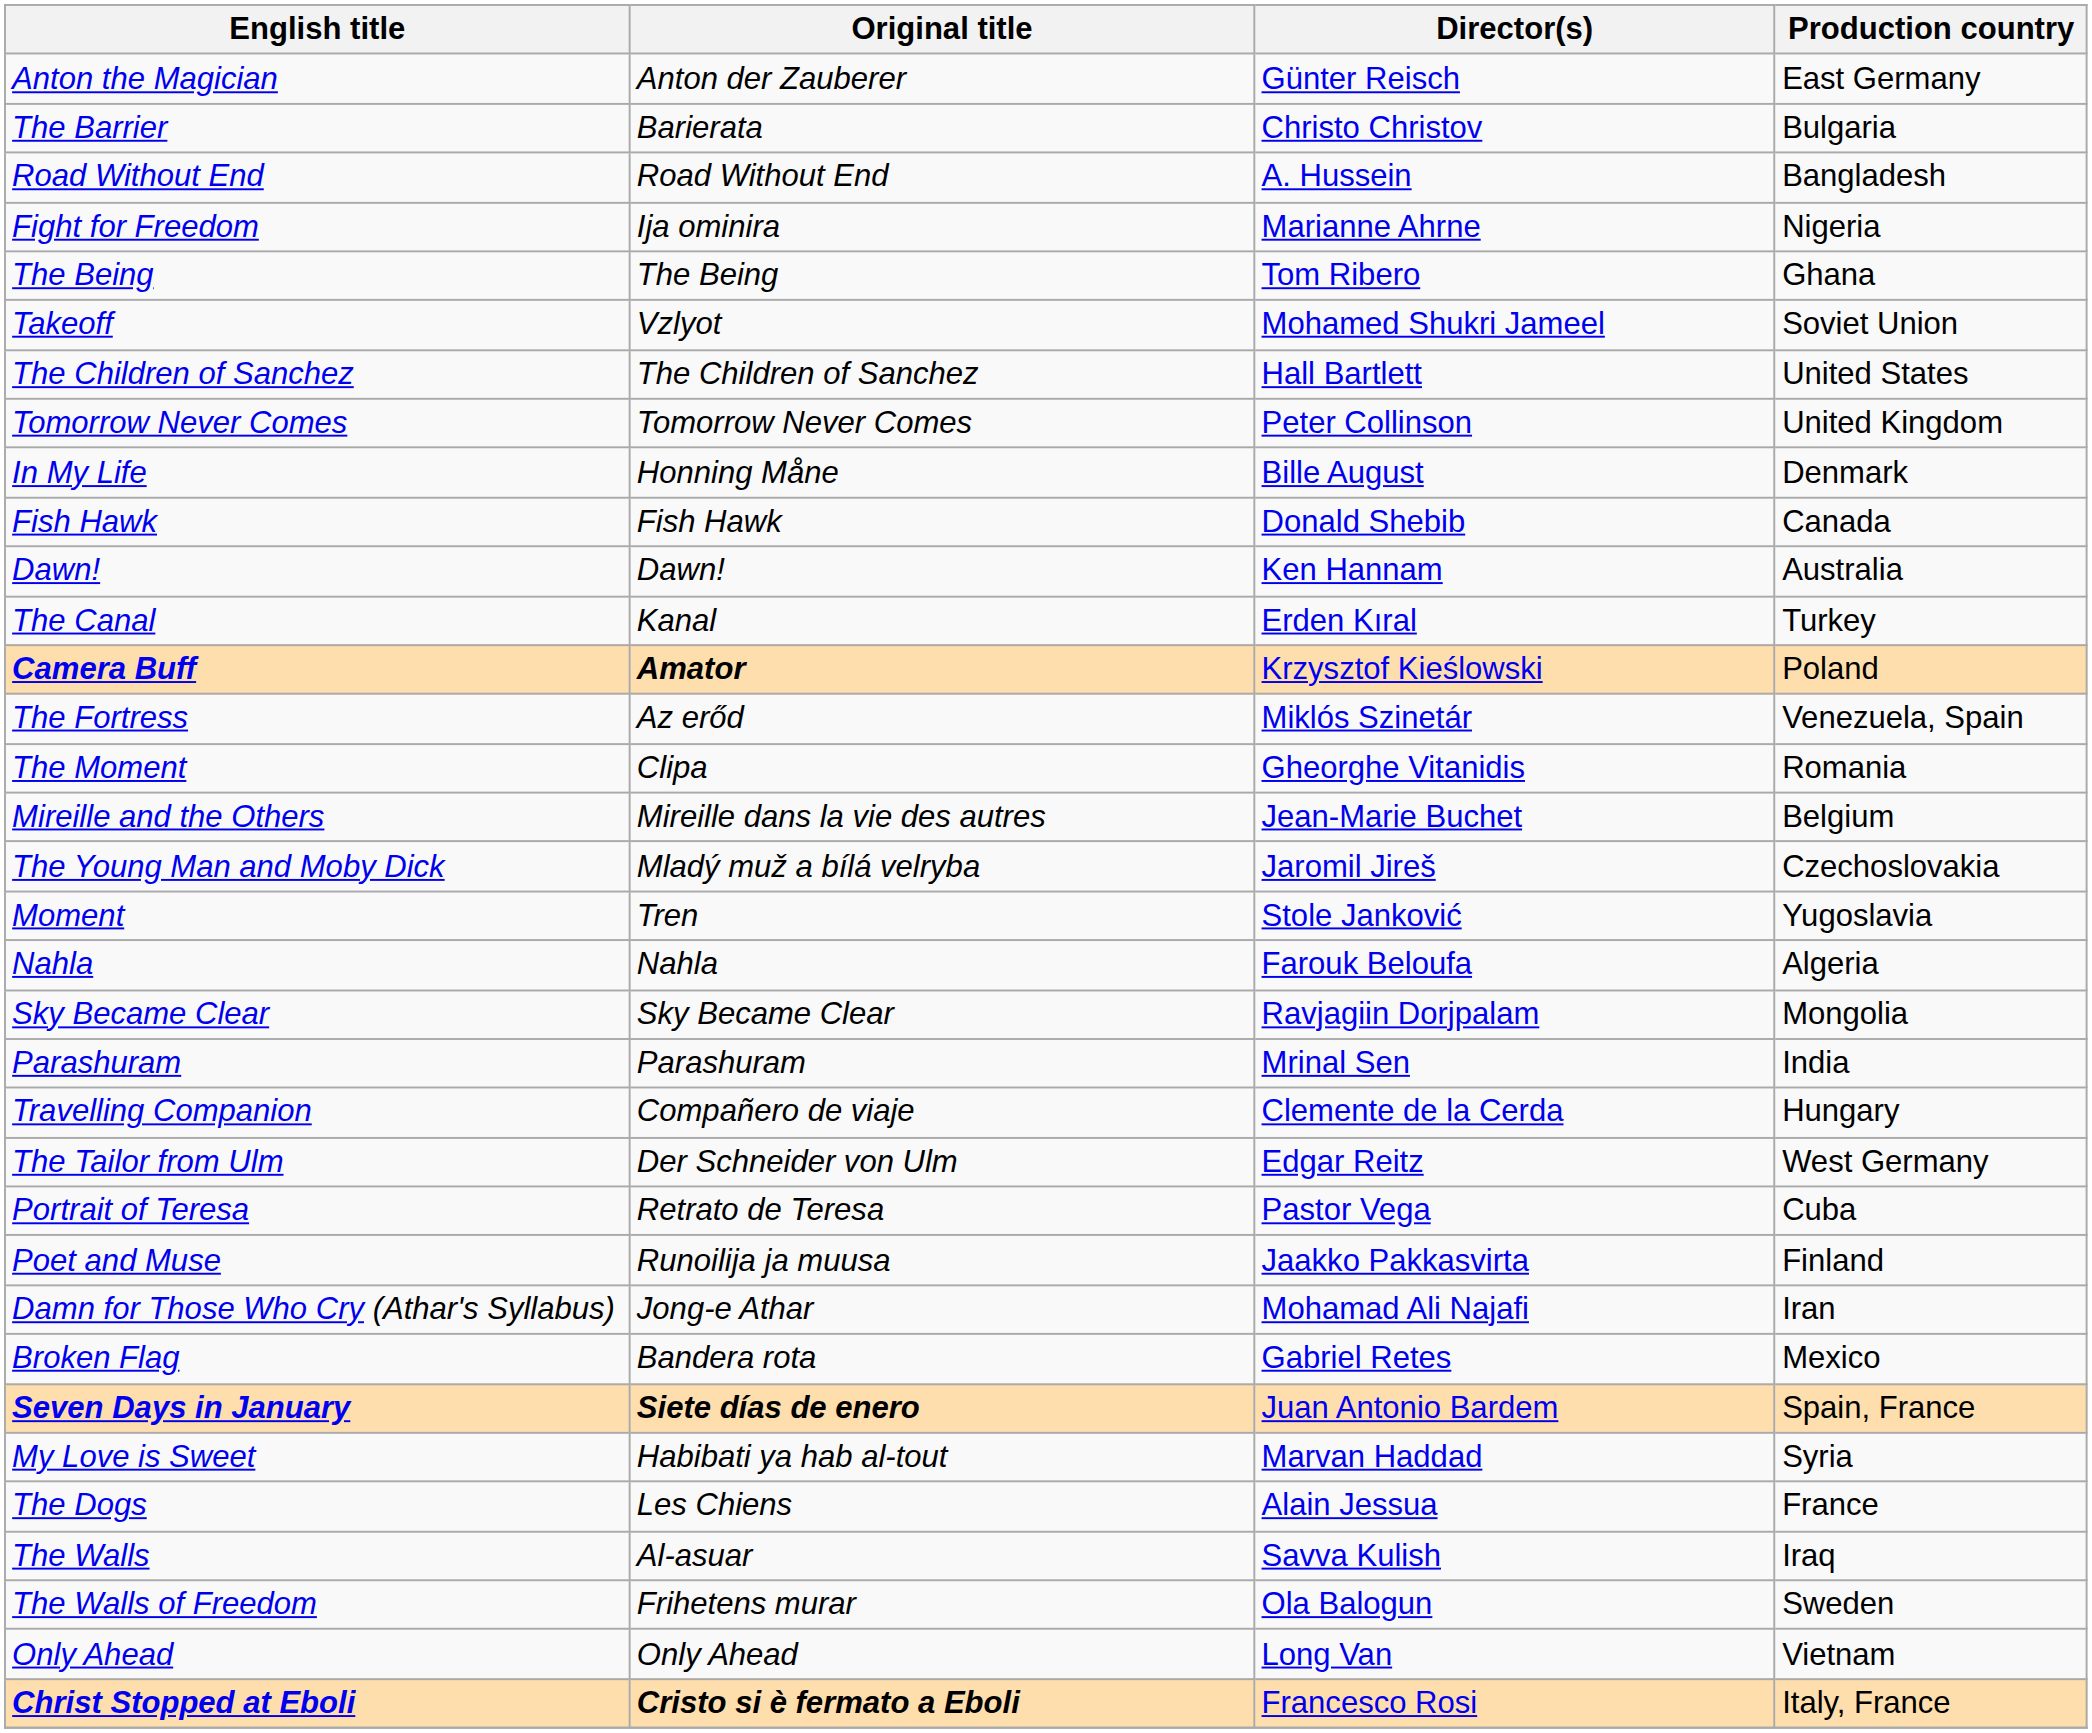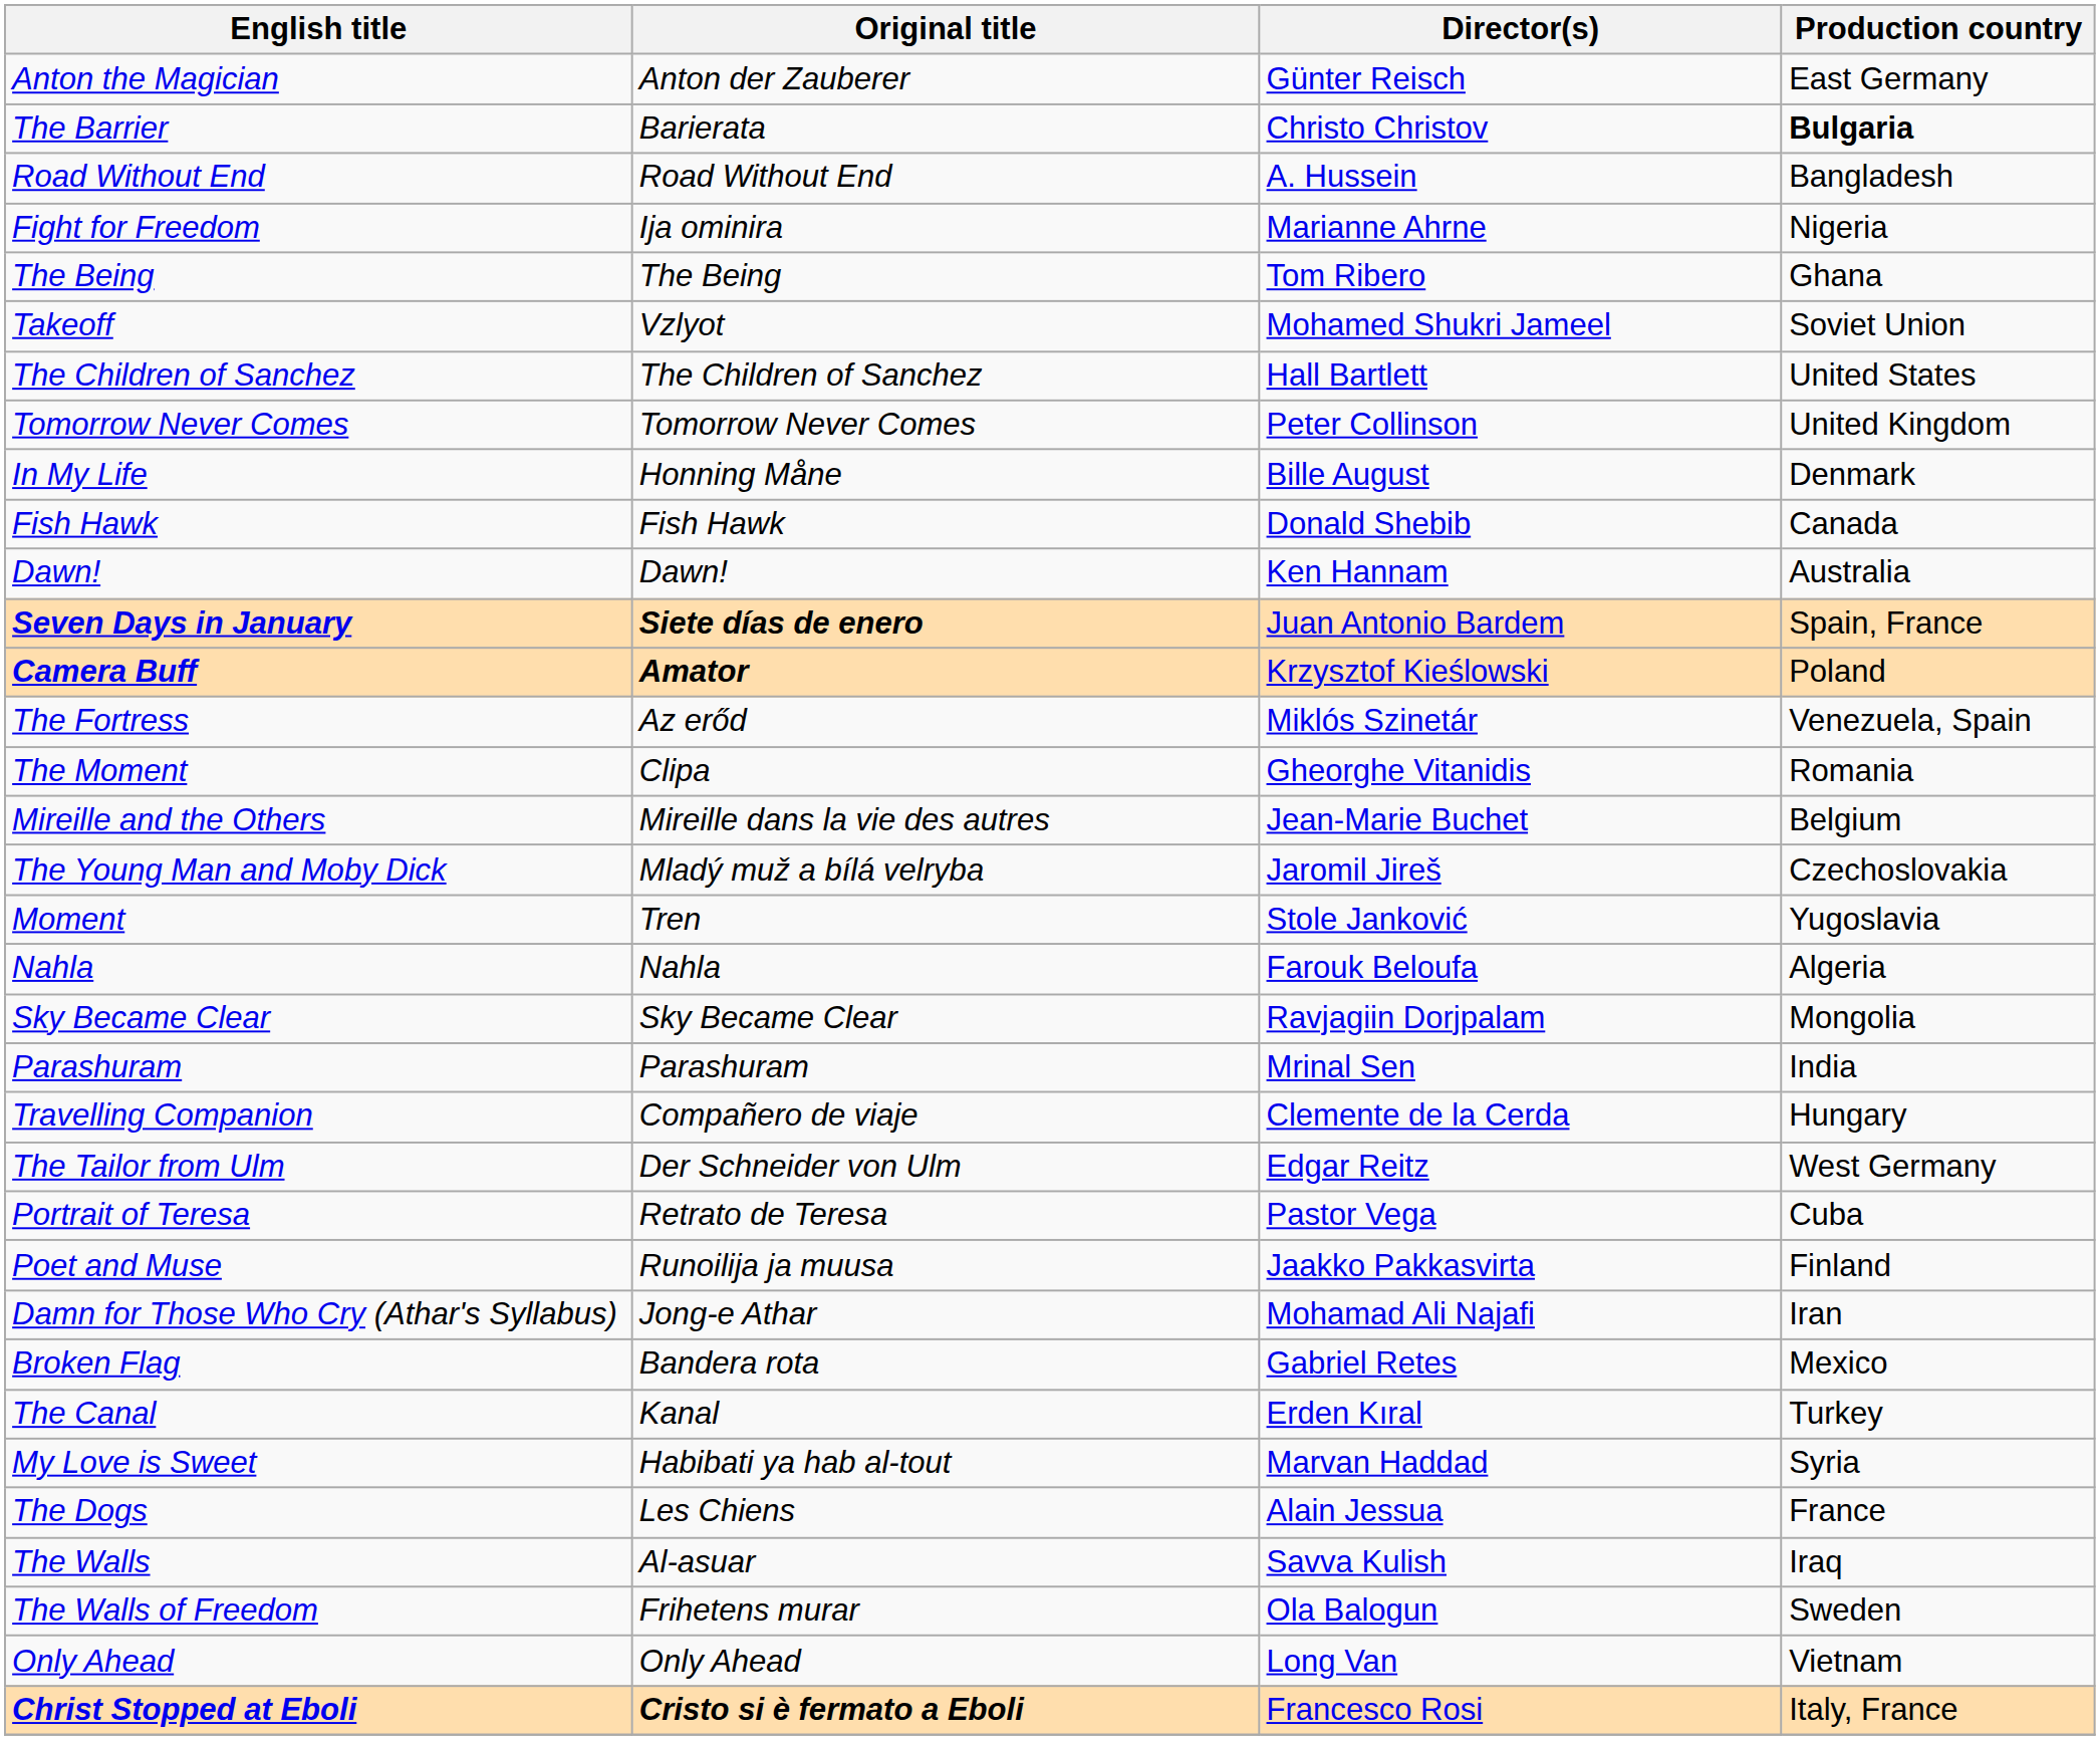 <table class="sortable wikitable" width="85%" cellpadding="5">
 <tr>
 <th width="30%">English title</th>
 <th width="30%">Original title</th>
 <th width="25%">Director(s)</th>
 <th width="15%">Production country</th>
 </tr>
 <tr>
 <td><em><a href='#'>Anton the Magician</a></em></td>
 <td><em>Anton der Zauberer</em></td>
 <td><a href='#'>Günter Reisch</a></td>
 <td>East Germany</td>
 </tr>
 <tr>
 <td><em><a href='#'>The Barrier</a></em></td>
 <td><em>Barierata</em></td>
 <td><a href='#'>Christo Christov</a></td>
-<td>Bulgaria</td>
+<td><strong>Bulgaria</strong></td>
 </tr>
 <tr>
 <td><em><a href='#'>Road Without End</a></em></td>
 <td><em>Road Without End</em></td>
 <td><a href='#'>A. Hussein</a></td>
 <td>Bangladesh</td>
 </tr>
 <tr>
 <td><em><a href='#'>Fight for Freedom</a></em></td>
 <td><em>Ija ominira</em></td>
 <td><a href='#'>Marianne Ahrne</a></td>
 <td>Nigeria</td>
 </tr>
 <tr>
 <td><em><a href='#'>The Being</a></em></td>
 <td><em>The Being</em></td>
 <td><a href='#'>Tom Ribero</a></td>
 <td>Ghana</td>
 </tr>
 <tr>
 <td><em><a href='#'>Takeoff</a></em></td>
 <td><em>Vzlyot</em></td>
 <td><a href='#'>Mohamed Shukri Jameel</a></td>
 <td>Soviet Union</td>
 </tr>
 <tr>
 <td><em><a href='#'>The Children of Sanchez</a></em></td>
 <td><em>The Children of Sanchez</em></td>
 <td><a href='#'>Hall Bartlett</a></td>
 <td>United States</td>
 </tr>
 <tr>
 <td><em><a href='#'>Tomorrow Never Comes</a></em></td>
 <td><em>Tomorrow Never Comes</em></td>
 <td><a href='#'>Peter Collinson</a></td>
 <td>United Kingdom</td>
 </tr>
 <tr>
 <td><em><a href='#'>In My Life</a></em></td>
 <td><em>Honning Måne</em></td>
 <td><a href='#'>Bille August</a></td>
 <td>Denmark</td>
 </tr>
 <tr>
 <td><em><a href='#'>Fish Hawk</a></em></td>
 <td><em>Fish Hawk</em></td>
 <td><a href='#'>Donald Shebib</a></td>
 <td>Canada</td>
 </tr>
 <tr>
 <td><em><a href='#'>Dawn!</a></em></td>
 <td><em>Dawn!</em></td>
 <td><a href='#'>Ken Hannam</a></td>
 <td>Australia</td>
 </tr>
-<tr>
-<td><em><a href='#'>The Canal</a></em></td>
-<td><em>Kanal</em></td>
-<td><a href='#'>Erden Kıral</a></td>
-<td>Turkey</td>
+<tr style="background:#FFDEAD;">
+<td><strong><em><a href='#'>Seven Days in January</a></em></strong></td>
+<td><strong><em>Siete días de enero</em></strong></td>
+<td><a href='#'>Juan Antonio Bardem</a></td>
+<td>Spain, France</td>
 </tr>
 <tr style="background:#FFDEAD;">
 <td><strong><em><a href='#'>Camera Buff</a></em></strong></td>
 <td><strong><em>Amator</em></strong></td>
 <td><a href='#'>Krzysztof Kieślowski</a></td>
 <td>Poland</td>
 </tr>
 <tr>
 <td><em><a href='#'>The Fortress</a></em></td>
 <td><em>Az erőd</em></td>
 <td><a href='#'>Miklós Szinetár</a></td>
 <td>Venezuela, Spain</td>
 </tr>
 <tr>
 <td><em><a href='#'>The Moment</a></em></td>
 <td><em>Clipa</em></td>
 <td><a href='#'>Gheorghe Vitanidis</a></td>
 <td>Romania</td>
 </tr>
 <tr>
 <td><em><a href='#'>Mireille and the Others</a></em></td>
 <td><em>Mireille dans la vie des autres</em></td>
 <td><a href='#'>Jean-Marie Buchet</a></td>
 <td>Belgium</td>
 </tr>
 <tr>
 <td><em><a href='#'>The Young Man and Moby Dick</a></em></td>
 <td><em>Mladý muž a bílá velryba</em></td>
 <td><a href='#'>Jaromil Jireš</a></td>
 <td>Czechoslovakia</td>
 </tr>
 <tr>
 <td><em><a href='#'>Moment</a></em></td>
 <td><em>Tren</em></td>
 <td><a href='#'>Stole Janković</a></td>
 <td>Yugoslavia</td>
 </tr>
 <tr>
 <td><em><a href='#'>Nahla</a></em></td>
 <td><em>Nahla</em></td>
 <td><a href='#'>Farouk Beloufa</a></td>
 <td>Algeria</td>
 </tr>
 <tr>
 <td><em><a href='#'>Sky Became Clear</a></em></td>
 <td><em>Sky Became Clear</em></td>
 <td><a href='#'>Ravjagiin Dorjpalam</a></td>
 <td>Mongolia</td>
 </tr>
 <tr>
 <td><em><a href='#'>Parashuram</a></em></td>
 <td><em>Parashuram</em></td>
 <td><a href='#'>Mrinal Sen</a></td>
 <td>India</td>
 </tr>
 <tr>
 <td><em><a href='#'>Travelling Companion</a></em></td>
 <td><em>Compañero de viaje</em></td>
 <td><a href='#'>Clemente de la Cerda</a></td>
 <td>Hungary</td>
 </tr>
 <tr>
 <td><em><a href='#'>The Tailor from Ulm</a></em></td>
 <td><em>Der Schneider von Ulm</em></td>
 <td><a href='#'>Edgar Reitz</a></td>
 <td>West Germany</td>
 </tr>
 <tr>
 <td><em><a href='#'>Portrait of Teresa</a></em></td>
 <td><em>Retrato de Teresa</em></td>
 <td><a href='#'>Pastor Vega</a></td>
 <td>Cuba</td>
 </tr>
 <tr>
 <td><em><a href='#'>Poet and Muse</a></em></td>
 <td><em>Runoilija ja muusa</em></td>
 <td><a href='#'>Jaakko Pakkasvirta</a></td>
 <td>Finland</td>
 </tr>
 <tr>
 <td><em><a href='#'>Damn for Those Who Cry</a> (Athar's Syllabus)</em></td>
 <td><em>Jong-e Athar</em></td>
 <td><a href='#'>Mohamad Ali Najafi</a></td>
 <td>Iran</td>
 </tr>
 <tr>
 <td><em><a href='#'>Broken Flag</a></em></td>
 <td><em>Bandera rota</em></td>
 <td><a href='#'>Gabriel Retes</a></td>
 <td>Mexico</td>
 </tr>
-<tr style="background:#FFDEAD;">
-<td><strong><em><a href='#'>Seven Days in January</a></em></strong></td>
-<td><strong><em>Siete días de enero</em></strong></td>
-<td><a href='#'>Juan Antonio Bardem</a></td>
-<td>Spain, France</td>
+<tr>
+<td><em><a href='#'>The Canal</a></em></td>
+<td><em>Kanal</em></td>
+<td><a href='#'>Erden Kıral</a></td>
+<td>Turkey</td>
 </tr>
 <tr>
 <td><em><a href='#'>My Love is Sweet</a></em></td>
 <td><em>Habibati ya hab al-tout</em></td>
 <td><a href='#'>Marvan Haddad</a></td>
 <td>Syria</td>
 </tr>
 <tr>
 <td><em><a href='#'>The Dogs</a></em></td>
 <td><em>Les Chiens</em></td>
 <td><a href='#'>Alain Jessua</a></td>
 <td>France</td>
 </tr>
 <tr>
 <td><em><a href='#'>The Walls</a></em></td>
 <td><em>Al-asuar</em></td>
 <td><a href='#'>Savva Kulish</a></td>
 <td>Iraq</td>
 </tr>
 <tr>
 <td><em><a href='#'>The Walls of Freedom</a></em></td>
 <td><em>Frihetens murar</em></td>
 <td><a href='#'>Ola Balogun</a></td>
 <td>Sweden</td>
 </tr>
 <tr>
 <td><em><a href='#'>Only Ahead</a></em></td>
 <td><em>Only Ahead</em></td>
 <td><a href='#'>Long Van</a></td>
 <td>Vietnam</td>
 </tr>
 <tr style="background:#FFDEAD;">
 <td><strong><em><a href='#'>Christ Stopped at Eboli</a></em></strong></td>
 <td><strong><em>Cristo si è fermato a Eboli</em></strong></td>
 <td><a href='#'>Francesco Rosi</a></td>
 <td>Italy, France</td>
 </tr>
 <tr>
 </tr>
 </table>
